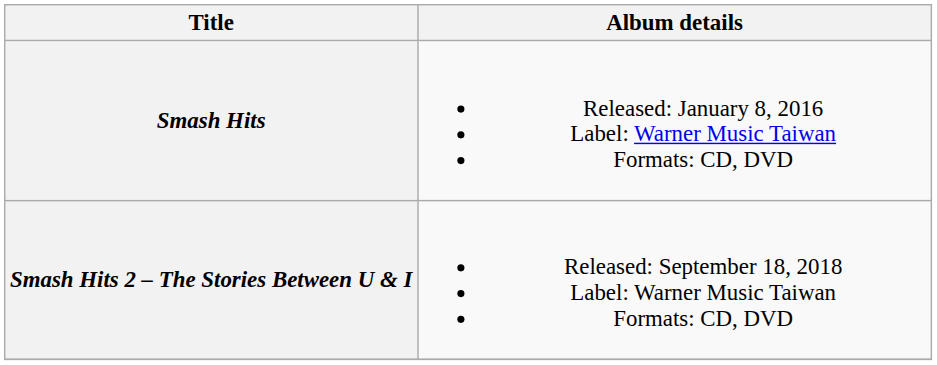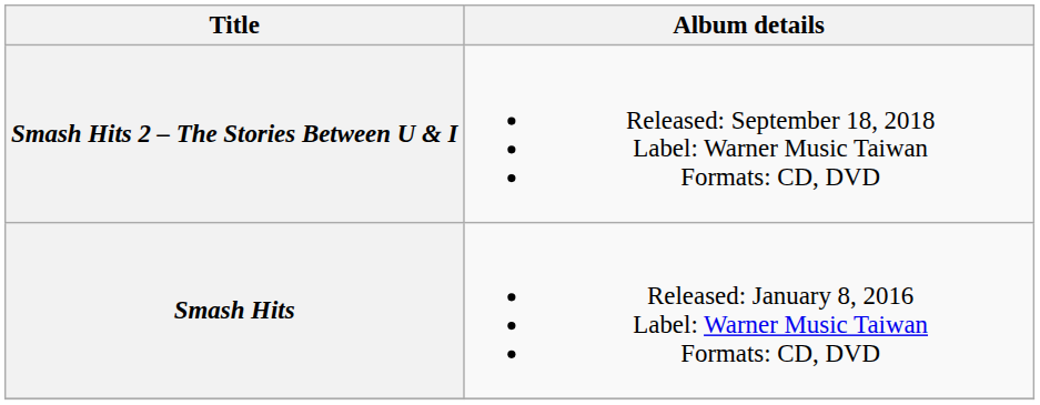 <table class="wikitable plainrowheaders" style="text-align:center;">
 <tr>
 <th>Title</th>
 <th style="width:22em;">Album details</th>
 </tr>
 <tr>
+<th scope="row"><em>Smash Hits 2 – The Stories Between U & I</em></th>
+<td><br><ul><li>Released: September 18, 2018</li><li>Label: Warner Music Taiwan</li><li>Formats: CD, DVD</li></ul></td>
+</tr>
+<tr>
 <th scope="row"><em>Smash Hits</em></th>
 <td><br><ul><li>Released: January 8, 2016</li><li>Label: <a href='#'>Warner Music Taiwan</a></li><li>Formats: CD, DVD</li></ul></td>
 </tr>
 <tr>
-<th scope="row"><em>Smash Hits 2 – The Stories Between U & I</em></th>
-<td><br><ul><li>Released: September 18, 2018</li><li>Label: Warner Music Taiwan</li><li>Formats: CD, DVD</li></ul></td>
-</tr>
-<tr>
 </tr>
 </table>
